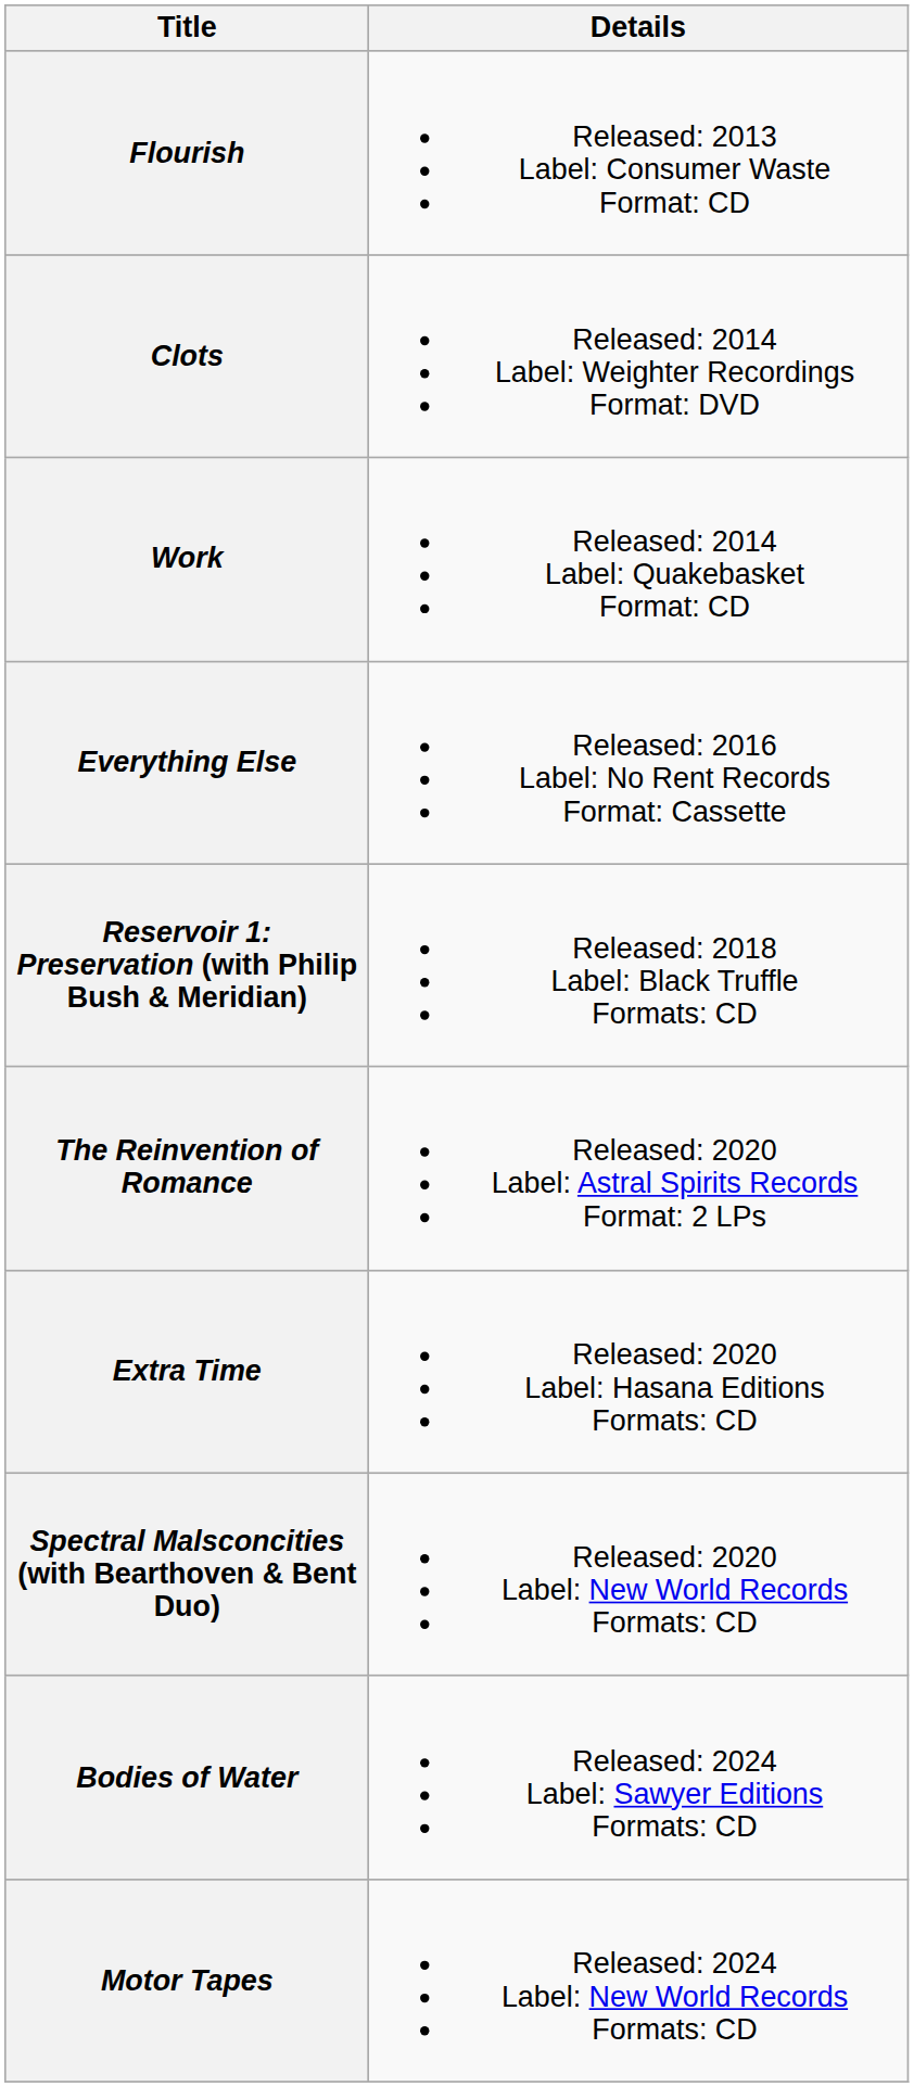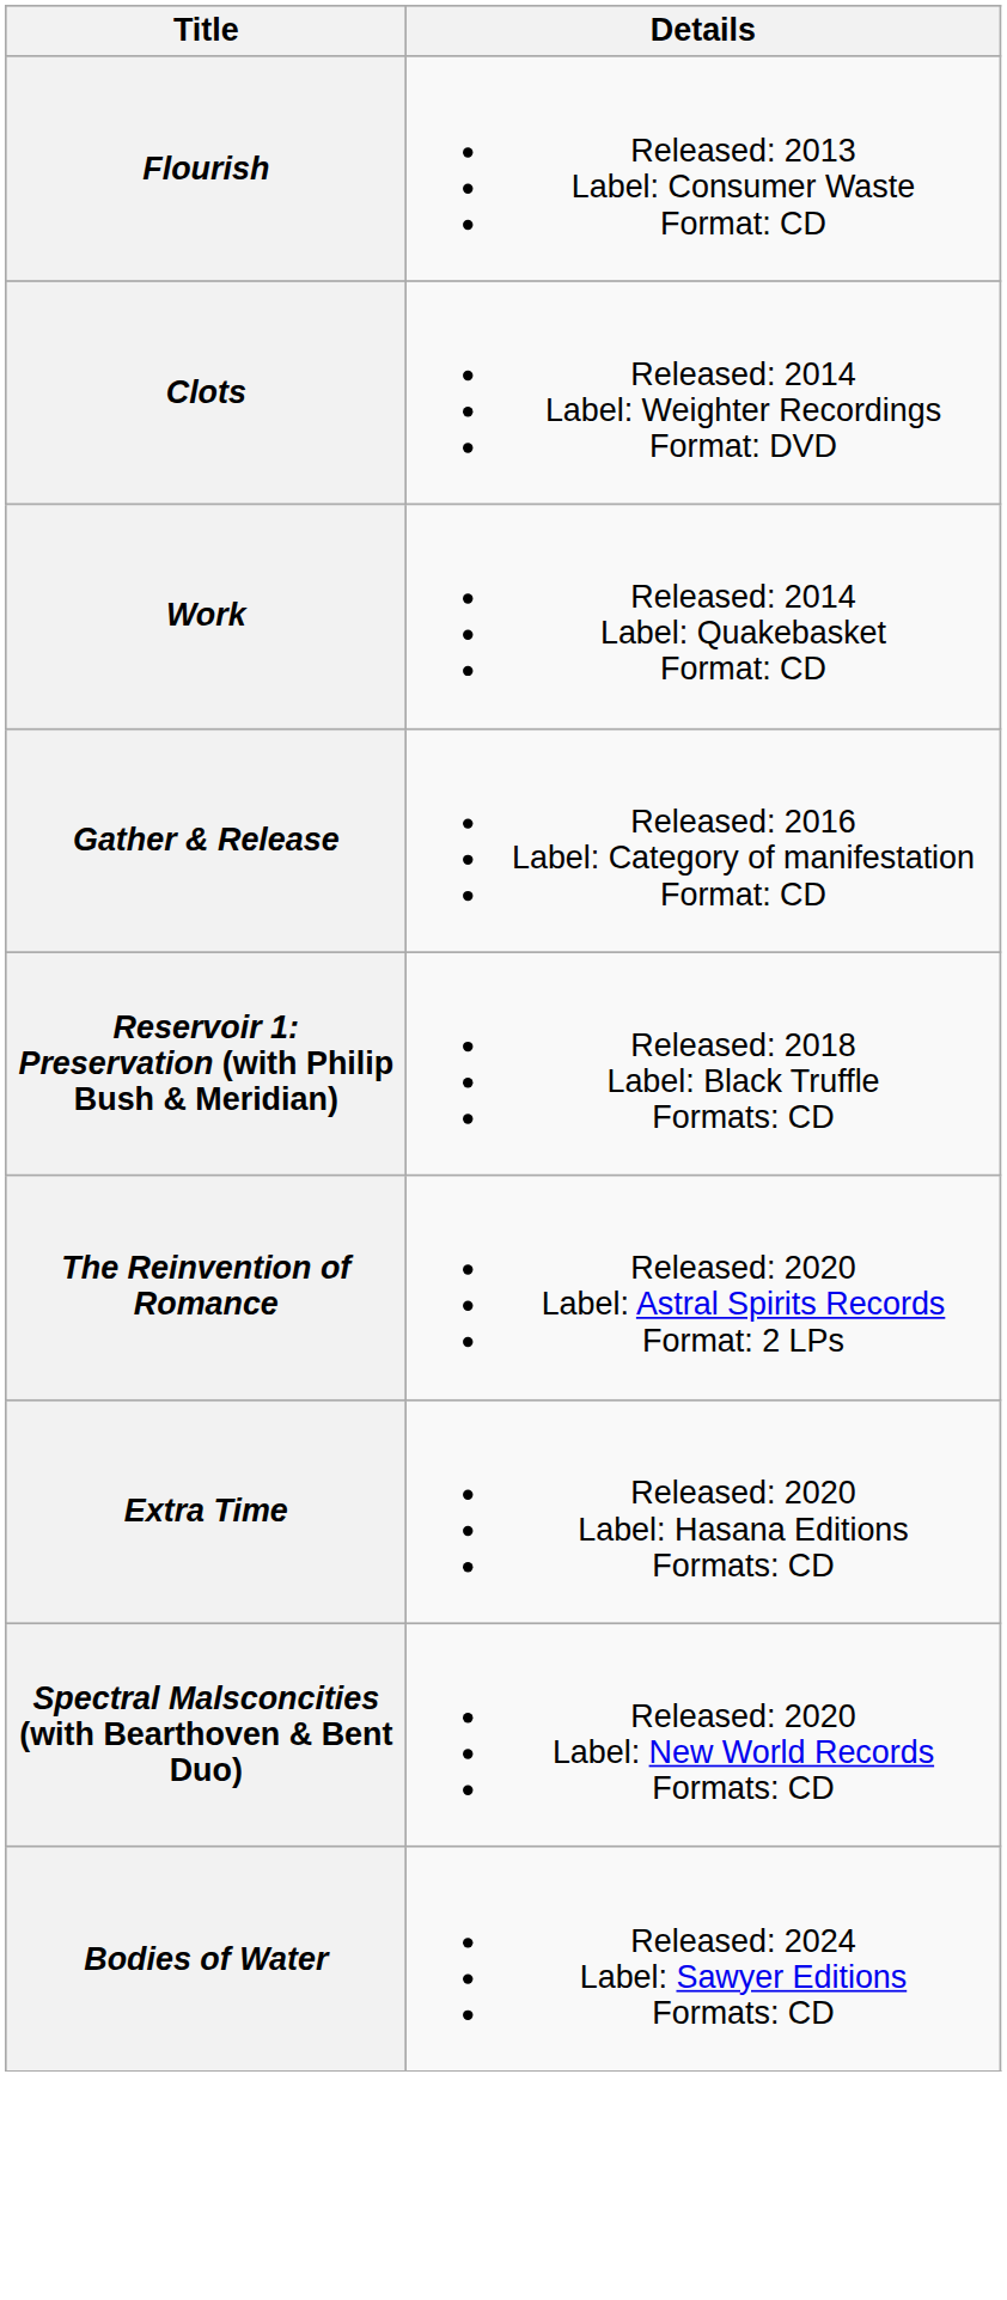 <table class="wikitable plainrowheaders" style="text-align:center;">
 <tr>
 <th scope="col" style="width:12em;">Title</th>
 <th scope="col" style="width:18em;">Details</th>
 </tr>
 <tr>
 <th scope="row"><em>Flourish</em></th>
 <td><br><ul><li>Released: 2013</li><li>Label: Consumer Waste</li><li>Format: CD</li></ul></td>
 </tr>
 <tr>
 <th scope="row"><em>Clots</em></th>
 <td><br><ul><li>Released: 2014</li><li>Label: Weighter Recordings</li><li>Format: DVD</li></ul></td>
 </tr>
 <tr>
 <th scope="row"><em>Work</em></th>
 <td><br><ul><li>Released: 2014</li><li>Label: Quakebasket</li><li>Format: CD</li></ul></td>
 </tr>
 <tr>
-<th scope="row"><em>Everything Else</em></th>
-<td><br><ul><li>Released: 2016</li><li>Label: No Rent Records</li><li>Format: Cassette</li></ul></td>
+<th scope="row"><em>Gather & Release</em></th>
+<td><br><ul><li>Released: 2016</li><li>Label: Category of manifestation</li><li>Format: CD</li></ul></td>
 </tr>
 <tr>
 <th scope="row"><em>Reservoir 1: Preservation</em> (with Philip Bush & Meridian)</th>
 <td><br><ul><li>Released: 2018</li><li>Label: Black Truffle</li><li>Formats: CD</li></ul></td>
 </tr>
 <tr>
 <th scope="row"><em>The Reinvention of Romance</em></th>
 <td><br><ul><li>Released: 2020</li><li>Label: <a href='#'>Astral Spirits Records</a></li><li>Format: 2 LPs</li></ul></td>
 </tr>
 <tr>
 <th scope="row"><em>Extra Time</em></th>
 <td><br><ul><li>Released: 2020</li><li>Label: Hasana Editions</li><li>Formats: CD</li></ul></td>
 </tr>
 <tr>
 <th scope="row"><em>Spectral Malsconcities</em> (with Bearthoven & Bent Duo)</th>
 <td><br><ul><li>Released: 2020</li><li>Label: <a href='#'>New World Records</a></li><li>Formats: CD</li></ul></td>
 </tr>
 <tr>
 <th scope="row"><em>Bodies of Water</em></th>
 <td><br><ul><li>Released: 2024</li><li>Label: <a href='#'>Sawyer Editions</a></li><li>Formats: CD</li></ul></td>
 </tr>
 <tr>
-<th scope="row"><em>Motor Tapes</em></th>
-<td><br><ul><li>Released: 2024</li><li>Label: <a href='#'>New World Records</a></li><li>Formats: CD</li></ul></td>
-</tr>
-<tr>
 </tr>
 </table>
